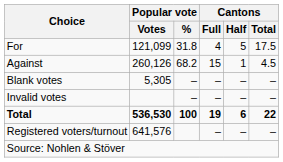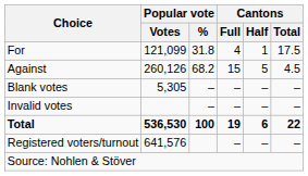 <table class=wikitable style=text-align:right>
 <tr>
 <th rowspan=2>Choice</th>
 <th colspan=2>Popular vote</th>
 <th colspan=3>Cantons</th>
 </tr>
 <tr>
 <th>Votes</th>
 <th>%</th>
 <th>Full</th>
 <th>Half</th>
 <th>Total</th>
 </tr>
 <tr>
 <td align=left>For</td>
 <td>121,099</td>
 <td>31.8</td>
 <td>4</td>
-<td>5</td>
+<td>1</td>
 <td>17.5</td>
 </tr>
 <tr>
 <td align=left>Against</td>
 <td>260,126</td>
 <td>68.2</td>
 <td>15</td>
-<td>1</td>
+<td>5</td>
 <td>4.5</td>
 </tr>
 <tr>
 <td align=left>Blank votes</td>
 <td>5,305</td>
 <td>–</td>
 <td>–</td>
 <td>–</td>
 <td>–</td>
 </tr>
 <tr>
 <td align=left>Invalid votes</td>
 <td></td>
 <td>–</td>
 <td>–</td>
 <td>–</td>
 <td>–</td>
 </tr>
 <tr>
 <td align=left><strong>Total</strong></td>
 <td><strong>536,530</strong></td>
 <td><strong>100</strong></td>
 <td><strong>19</strong></td>
 <td><strong>6</strong></td>
 <td><strong>22</strong></td>
 </tr>
 <tr>
 <td align=left>Registered voters/turnout</td>
 <td>641,576</td>
 <td></td>
 <td>–</td>
 <td>–</td>
 <td>–</td>
 </tr>
 <tr>
 <td align=left colspan=6>Source: Nohlen & Stöver</td>
 </tr>
 </table>
